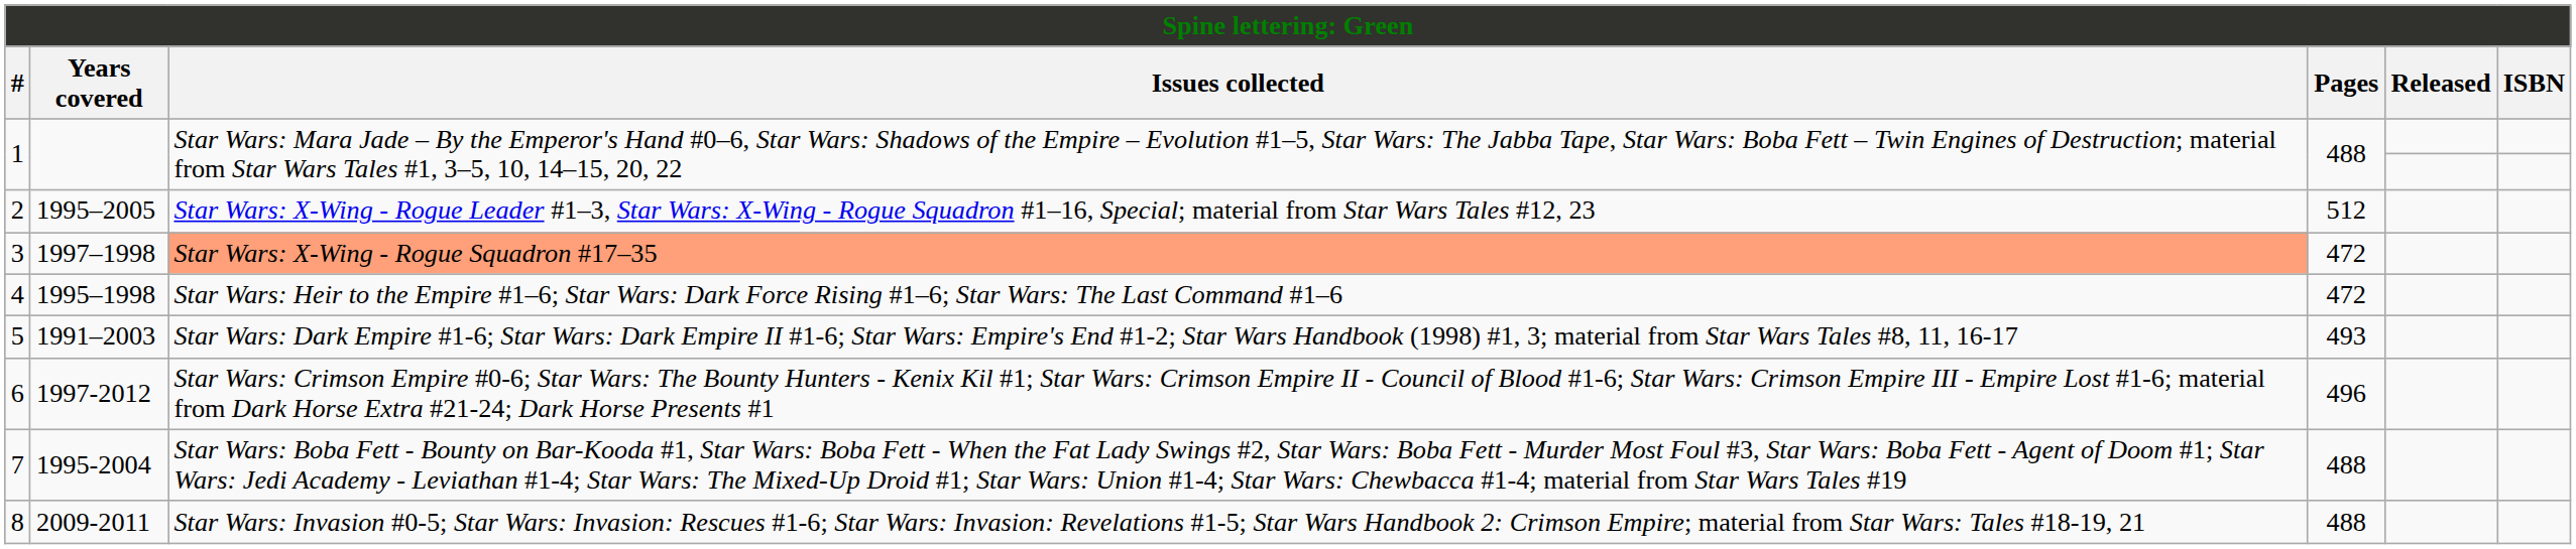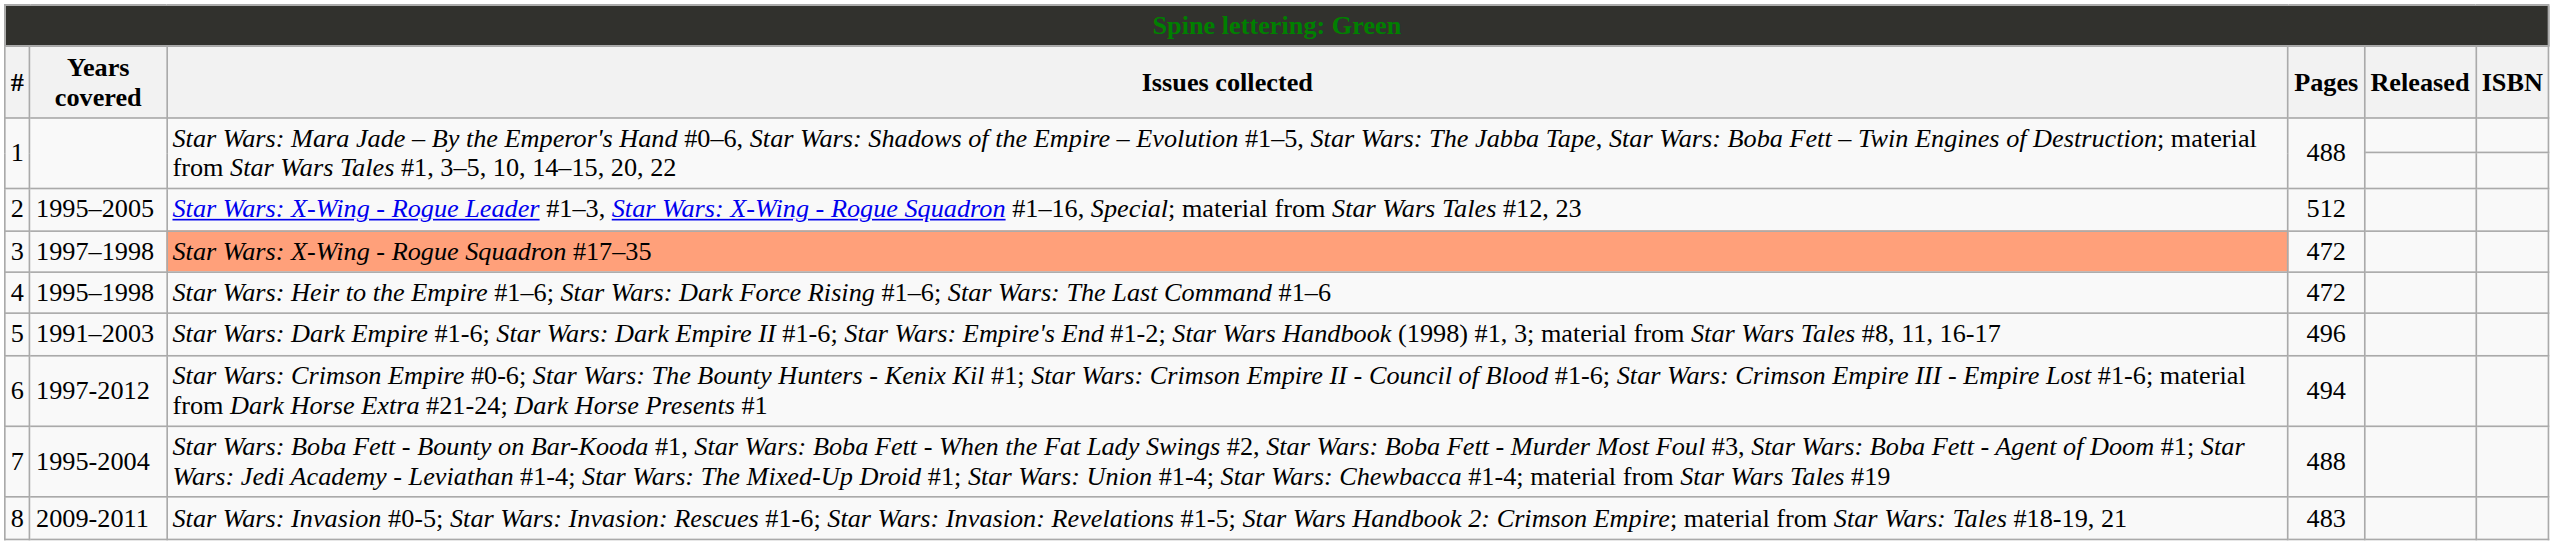 <table class="wikitable sortable" width=98%>
 <tr>
 <th colspan=6 style="background-color: #31312D; color: green;">Spine lettering: Green</th>
 </tr>
 <tr>
 <th class="unsortable">#</th>
 <th>Years covered</th>
 <th class="unsortable">Issues collected</th>
 <th class="unsortable">Pages</th>
 <th>Released</th>
 <th class="unsortable">ISBN</th>
 </tr>
 <tr>
 <td rowspan=2>1</td>
 <td rowspan=2></td>
 <td rowspan=2><em>Star Wars: Mara Jade – By the Emperor's Hand</em> #0–6, <em>Star Wars: Shadows of the Empire – Evolution</em> #1–5, <em>Star Wars: The Jabba Tape</em>, <em>Star Wars: Boba Fett – Twin Engines of Destruction</em>; material from <em>Star Wars Tales</em> #1, 3–5, 10, 14–15, 20, 22</td>
 <td style="text-align: center;" rowspan=2>488</td>
 <td></td>
 <td></td>
 </tr>
 <tr>
 <td></td>
 <td></td>
 </tr>
 <tr>
 <td>2</td>
 <td>1995–2005</td>
 <td><em><a href='#'>Star Wars: X-Wing - Rogue Leader</a></em> #1–3, <em><a href='#'>Star Wars: X-Wing - Rogue Squadron</a></em> #1–16, <em>Special</em>; material from <em>Star Wars Tales</em> #12, 23</td>
 <td style="text-align: center;">512</td>
 <td></td>
 <td></td>
 </tr>
 <tr>
 <td>3</td>
 <td>1997–1998</td>
 <td style="background: lightsalmon;"><em>Star Wars: X-Wing - Rogue Squadron</em> #17–35</td>
 <td style="text-align: center;">472</td>
 <td></td>
 <td></td>
 </tr>
 <tr>
 <td>4</td>
 <td>1995–1998</td>
 <td><em>Star Wars: Heir to the Empire</em> #1–6; <em>Star Wars: Dark Force Rising</em> #1–6; <em>Star Wars: The Last Command</em> #1–6</td>
 <td style="text-align: center;">472</td>
 <td></td>
 <td></td>
 </tr>
 <tr>
 <td>5</td>
 <td>1991–2003</td>
 <td><em>Star Wars: Dark Empire</em> #1-6; <em>Star Wars: Dark Empire II</em> #1-6; <em>Star Wars: Empire's End</em> #1-2; <em>Star Wars Handbook</em> (1998) #1, 3; material from  <em>Star Wars Tales</em> #8, 11, 16-17</td>
-<td style="text-align: center;">493</td>
+<td style="text-align: center;">496</td>
 <td></td>
 <td></td>
 </tr>
 <tr>
 <td>6</td>
 <td>1997-2012</td>
 <td><em>Star Wars: Crimson Empire</em> #0-6; <em>Star Wars: The Bounty Hunters - Kenix Kil</em> #1; <em>Star Wars: Crimson Empire II - Council of Blood</em> #1-6; <em>Star Wars: Crimson Empire III - Empire Lost</em> #1-6; material from <em>Dark Horse Extra</em> #21-24; <em>Dark Horse Presents</em> #1</td>
-<td style="text-align: center;">496</td>
+<td style="text-align: center;">494</td>
 <td></td>
 <td></td>
 </tr>
 <tr>
 <td>7</td>
 <td>1995-2004</td>
 <td><em>Star Wars: Boba Fett - Bounty on Bar-Kooda</em> #1, <em>Star Wars: Boba Fett - When the Fat Lady Swings</em> #2, <em>Star Wars: Boba Fett - Murder Most Foul</em> #3, <em>Star Wars: Boba Fett - Agent of Doom</em> #1; <em>Star Wars: Jedi Academy - Leviathan</em> #1-4; <em>Star Wars: The Mixed-Up Droid</em> #1; <em>Star Wars: Union</em> #1-4; <em>Star Wars: Chewbacca</em> #1-4; material from <em>Star Wars Tales</em> #19</td>
 <td style="text-align: center;">488</td>
 <td></td>
 <td></td>
 </tr>
 <tr>
 <td>8</td>
 <td>2009-2011</td>
 <td><em>Star Wars: Invasion</em> #0-5; <em>Star Wars: Invasion: Rescues</em> #1-6; <em>Star Wars: Invasion: Revelations</em> #1-5; <em>Star Wars Handbook 2: Crimson Empire</em>; material from <em>Star Wars: Tales</em> #18-19, 21</td>
-<td style="text-align: center;">488</td>
+<td style="text-align: center;">483</td>
 <td></td>
 <td></td>
 </tr>
 </table>
